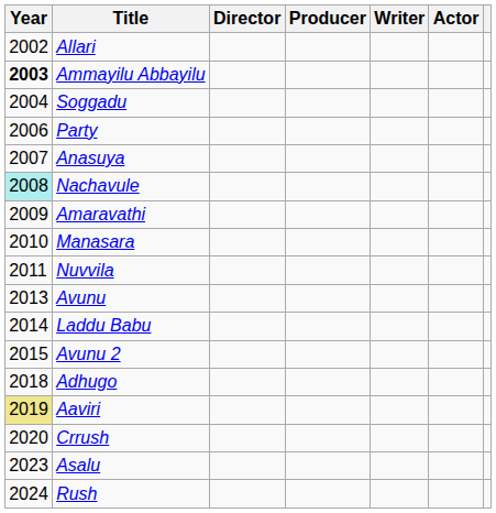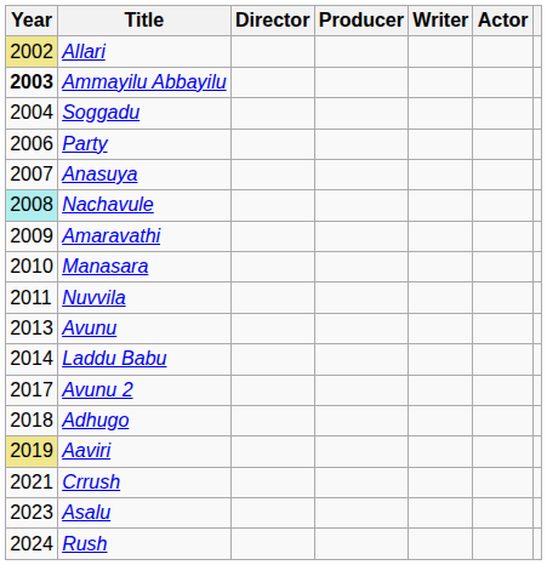 <table class="wikitable sortable">
 <tr>
 <th scope="col">Year</th>
 <th scope="col">Title</th>
 <th>Director</th>
 <th>Producer</th>
 <th>Writer</th>
 <th>Actor</th>
 <th scope="col" class="unsortable"></th>
 </tr>
 <tr>
-<td>2002</td>
+<td style="background: khaki;">2002</td>
 <td><em><a href='#'>Allari</a></em></td>
 <td></td>
 <td></td>
 <td></td>
 <td></td>
 <td></td>
 </tr>
 <tr>
 <td><strong>2003</strong></td>
 <td><em><a href='#'>Ammayilu Abbayilu</a></em></td>
 <td></td>
 <td></td>
 <td></td>
 <td></td>
 <td></td>
 </tr>
 <tr>
 <td>2004</td>
 <td><em><a href='#'>Soggadu</a></em></td>
 <td></td>
 <td></td>
 <td></td>
 <td></td>
 <td></td>
 </tr>
 <tr>
 <td>2006</td>
 <td><em><a href='#'>Party</a></em></td>
 <td></td>
 <td></td>
 <td></td>
 <td></td>
 <td></td>
 </tr>
 <tr>
 <td>2007</td>
 <td><em><a href='#'>Anasuya</a></em></td>
 <td></td>
 <td></td>
 <td></td>
 <td></td>
 <td></td>
 </tr>
 <tr>
 <td style="background: paleturquoise;">2008</td>
 <td><em><a href='#'>Nachavule</a></em></td>
 <td></td>
 <td></td>
 <td></td>
 <td></td>
 <td></td>
 </tr>
 <tr>
 <td>2009</td>
 <td><em><a href='#'>Amaravathi</a></em></td>
 <td></td>
 <td></td>
 <td></td>
 <td></td>
 <td></td>
 </tr>
 <tr>
 <td>2010</td>
 <td><em><a href='#'>Manasara</a></em></td>
 <td></td>
 <td></td>
 <td></td>
 <td></td>
 <td></td>
 </tr>
 <tr>
 <td>2011</td>
 <td><em><a href='#'>Nuvvila</a></em></td>
 <td></td>
 <td></td>
 <td></td>
 <td></td>
 <td></td>
 </tr>
 <tr>
 <td>2013</td>
 <td><em><a href='#'>Avunu</a></em></td>
 <td></td>
 <td></td>
 <td></td>
 <td></td>
 <td></td>
 </tr>
 <tr>
 <td>2014</td>
 <td><em><a href='#'>Laddu Babu</a></em></td>
 <td></td>
 <td></td>
 <td></td>
 <td></td>
 <td></td>
 </tr>
 <tr>
-<td>2015</td>
+<td>2017</td>
 <td><em><a href='#'>Avunu 2</a></em></td>
 <td></td>
 <td></td>
 <td></td>
 <td></td>
 <td></td>
 </tr>
 <tr>
 <td>2018</td>
 <td><em><a href='#'>Adhugo</a></em></td>
 <td></td>
 <td></td>
 <td></td>
 <td></td>
 <td></td>
 </tr>
 <tr>
 <td style="background: khaki;">2019</td>
 <td><em><a href='#'>Aaviri</a></em></td>
 <td></td>
 <td></td>
 <td></td>
 <td></td>
 <td></td>
 </tr>
 <tr>
-<td>2020</td>
+<td>2021</td>
 <td><em><a href='#'>Crrush</a></em></td>
 <td></td>
 <td></td>
 <td></td>
 <td></td>
 <td></td>
 </tr>
 <tr>
 <td>2023</td>
 <td><em><a href='#'>Asalu</a></em></td>
 <td></td>
 <td></td>
 <td></td>
 <td></td>
 <td></td>
 </tr>
 <tr>
 <td>2024</td>
 <td><em><a href='#'>Rush</a></em></td>
 <td></td>
 <td></td>
 <td></td>
 <td></td>
 <td></td>
 </tr>
 </table>
